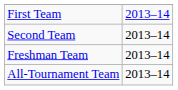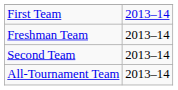 <table class="wikitable">
 <tr>
 </tr>
 <tr>
 <td><a href='#'>First Team</a></td>
 <td><a href='#'>2013–14</a></td>
 </tr>
 <tr>
-<td><a href='#'>Second Team</a></td>
+<td><a href='#'>Freshman Team</a></td>
 <td>2013–14</td>
 </tr>
 <tr>
-<td><a href='#'>Freshman Team</a></td>
+<td><a href='#'>Second Team</a></td>
 <td>2013–14</td>
 </tr>
 <tr>
 <td><a href='#'>All-Tournament Team</a></td>
 <td>2013–14</td>
 </tr>
 </table>
